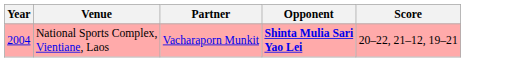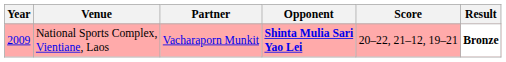 <table class="sortable wikitable" style="font-size: 90%;">
 <tr>
 <th>Year</th>
 <th>Venue</th>
 <th>Partner</th>
 <th>Opponent</th>
 <th>Score</th>
+<th>Result</th>
 </tr>
 <tr style="background:#FFAAAA">
-<td align="center"><a href='#'>2004</a></td>
+<td align="center"><a href='#'>2009</a></td>
 <td align="left">National Sports Complex,<br><a href='#'>Vientiane</a>, Laos</td>
 <td align="left"> <a href='#'>Vacharaporn Munkit</a></td>
 <td align="left"><strong> <a href='#'>Shinta Mulia Sari</a><br> <a href='#'>Yao Lei</a></strong></td>
 <td align="left">20–22, 21–12, 19–21</td>
+<td style="text-align:left; background:white"> <strong>Bronze</strong></td>
 </tr>
 </table>
